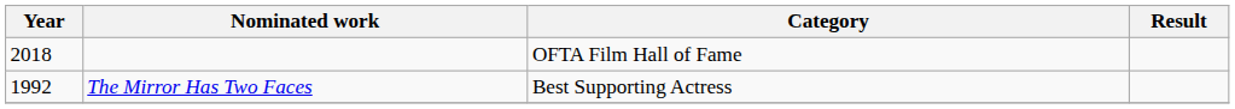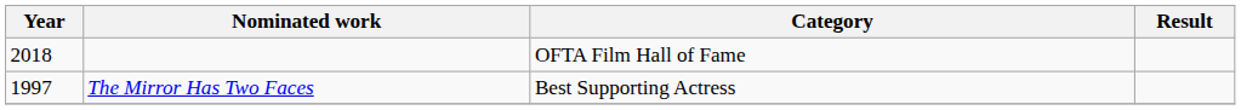 <table width="75%" class="wikitable">
 <tr>
 <th width="10">Year</th>
 <th width="220">Nominated work</th>
 <th width="300">Category</th>
 <th width="30">Result</th>
 </tr>
 <tr>
 <td>2018</td>
 <td></td>
 <td>OFTA Film Hall of Fame</td>
 <td></td>
 </tr>
 <tr>
-<td>1992</td>
+<td>1997</td>
 <td><em><a href='#'>The Mirror Has Two Faces</a></em></td>
 <td>Best Supporting Actress</td>
 <td></td>
 </tr>
 <tr>
 </tr>
 </table>
